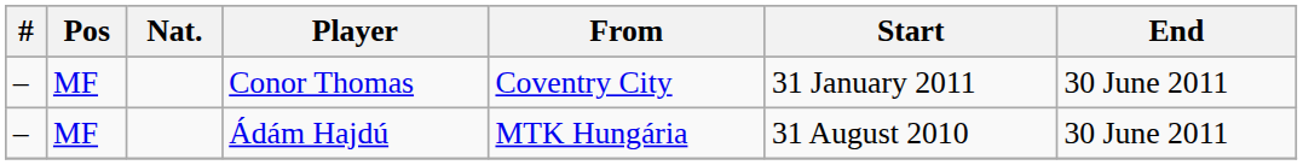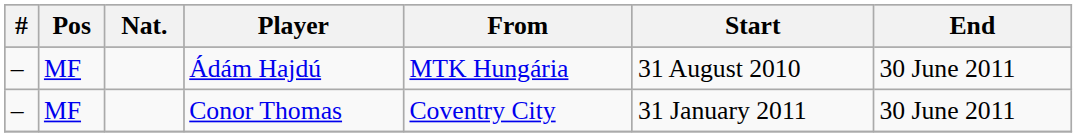 <table width=50% class="wikitable" style="text-align:center; font-size:95%; text-align:left">
 <tr>
 <th><strong>#</strong></th>
 <th><strong>Pos</strong></th>
 <th><strong>Nat.</strong></th>
 <th><strong>Player</strong></th>
 <th><strong>From</strong></th>
 <th><strong>Start</strong></th>
 <th><strong>End</strong></th>
-</tr>
-<tr>
-<td>–</td>
-<td><a href='#'>MF</a></td>
-<td></td>
-<td><a href='#'>Conor Thomas</a></td>
-<td> <a href='#'>Coventry City</a></td>
-<td>31 January 2011</td>
-<td>30 June 2011</td>
 </tr>
 <tr --->
 <td>–</td>
 <td><a href='#'>MF</a></td>
 <td></td>
 <td><a href='#'>Ádám Hajdú</a></td>
 <td> <a href='#'>MTK Hungária</a></td>
 <td>31 August 2010</td>
 <td>30 June 2011</td>
 </tr>
 <tr>
+<td>–</td>
+<td><a href='#'>MF</a></td>
+<td></td>
+<td><a href='#'>Conor Thomas</a></td>
+<td> <a href='#'>Coventry City</a></td>
+<td>31 January 2011</td>
+<td>30 June 2011</td>
+</tr>
+<tr>
 </tr>
 </table>
